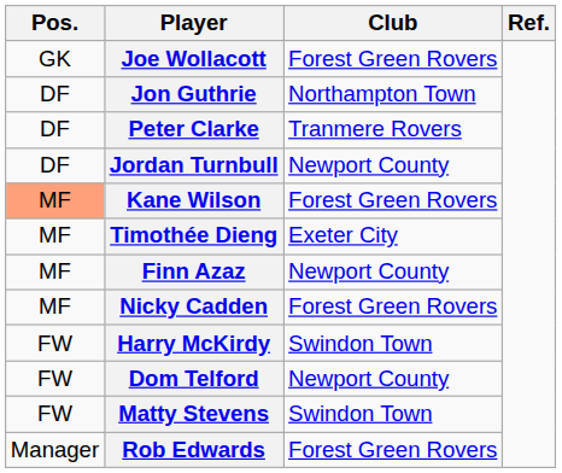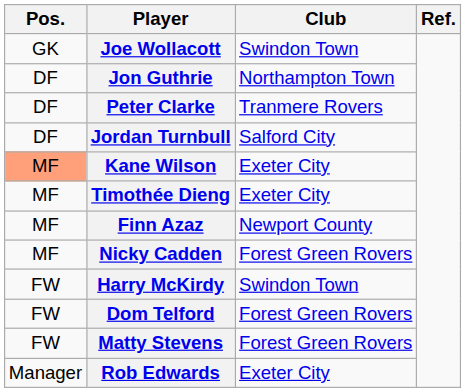 <table class="wikitable plainrowheaders" style="text-align: left">
 <tr>
 <th scope="col">Pos.</th>
 <th scope="col">Player</th>
 <th scope="col">Club</th>
 <th>Ref.</th>
 </tr>
 <tr>
 <td style="text-align:center">GK</td>
 <th scope="row"> <a href='#'>Joe Wollacott</a></th>
-<td><a href='#'>Forest Green Rovers</a></td>
+<td><a href='#'>Swindon Town</a></td>
 <td rowspan="12"></td>
 </tr>
 <tr>
 <td style="text-align:center">DF</td>
 <th scope="row"> <a href='#'>Jon Guthrie</a></th>
 <td><a href='#'>Northampton Town</a></td>
 </tr>
 <tr>
 <td style="text-align:center">DF</td>
 <th scope="row"> <a href='#'>Peter Clarke</a></th>
 <td><a href='#'>Tranmere Rovers</a></td>
 </tr>
 <tr>
 <td style="text-align:center">DF</td>
 <th scope="row"> <a href='#'>Jordan Turnbull</a></th>
-<td><a href='#'>Newport County</a></td>
+<td><a href='#'>Salford City</a></td>
 </tr>
 <tr>
 <td style="background: lightsalmon; text-align:center">MF</td>
 <th scope="row"> <a href='#'>Kane Wilson</a></th>
-<td><a href='#'>Forest Green Rovers</a></td>
+<td><a href='#'>Exeter City</a></td>
 </tr>
 <tr>
 <td style="text-align:center">MF</td>
 <th scope="row"> <a href='#'>Timothée Dieng</a></th>
 <td><a href='#'>Exeter City</a></td>
 </tr>
 <tr>
 <td style="text-align:center">MF</td>
 <th scope="row"> <a href='#'>Finn Azaz</a></th>
 <td><a href='#'>Newport County</a></td>
 </tr>
 <tr>
 <td style="text-align:center">MF</td>
 <th scope="row"> <a href='#'>Nicky Cadden</a></th>
 <td><a href='#'>Forest Green Rovers</a></td>
 </tr>
 <tr>
 <td style="text-align:center">FW</td>
 <th scope="row"> <a href='#'>Harry McKirdy</a></th>
 <td><a href='#'>Swindon Town</a></td>
 </tr>
 <tr>
 <td style="text-align:center">FW</td>
 <th scope="row"> <a href='#'>Dom Telford</a></th>
-<td><a href='#'>Newport County</a></td>
+<td><a href='#'>Forest Green Rovers</a></td>
 </tr>
 <tr>
 <td style="text-align:center">FW</td>
 <th scope="row"> <a href='#'>Matty Stevens</a></th>
-<td><a href='#'>Swindon Town</a></td>
+<td><a href='#'>Forest Green Rovers</a></td>
 </tr>
 <tr>
 <td style="text-align:center">Manager</td>
 <th scope="row"> <a href='#'>Rob Edwards</a></th>
-<td><a href='#'>Forest Green Rovers</a></td>
+<td><a href='#'>Exeter City</a></td>
 </tr>
 </table>
